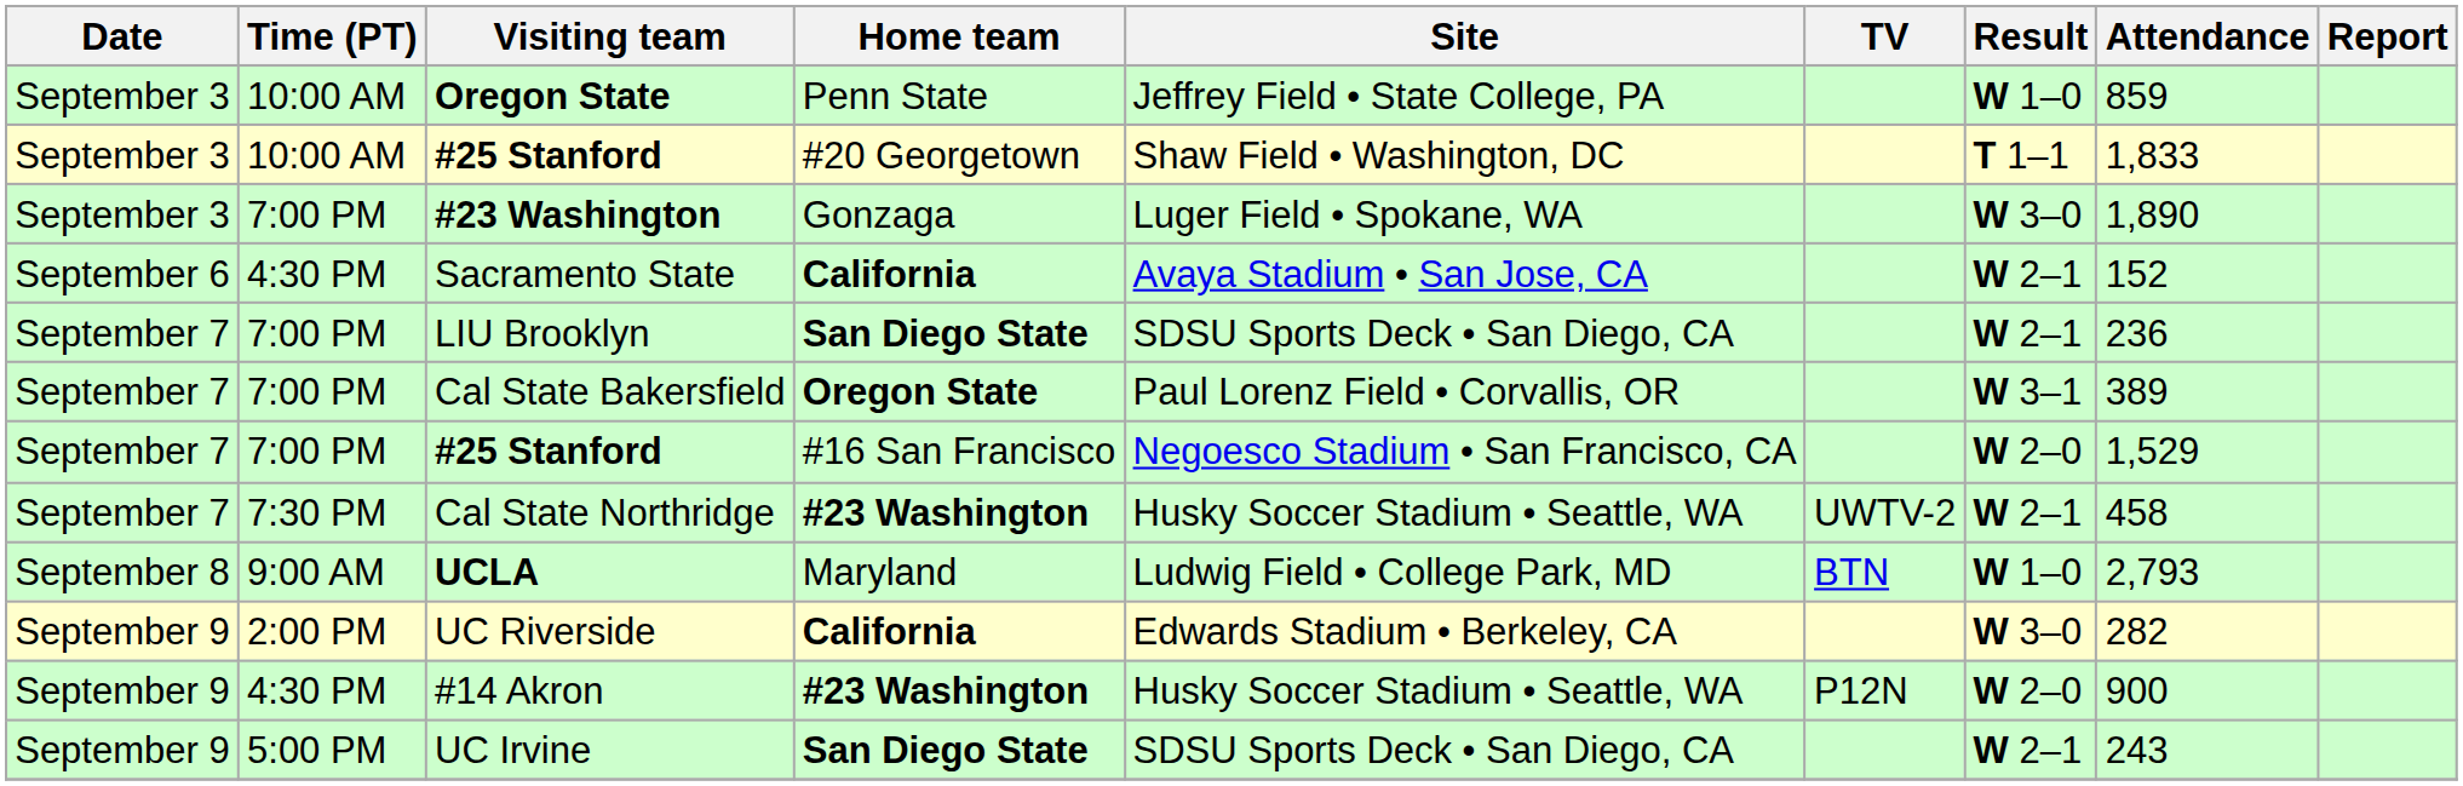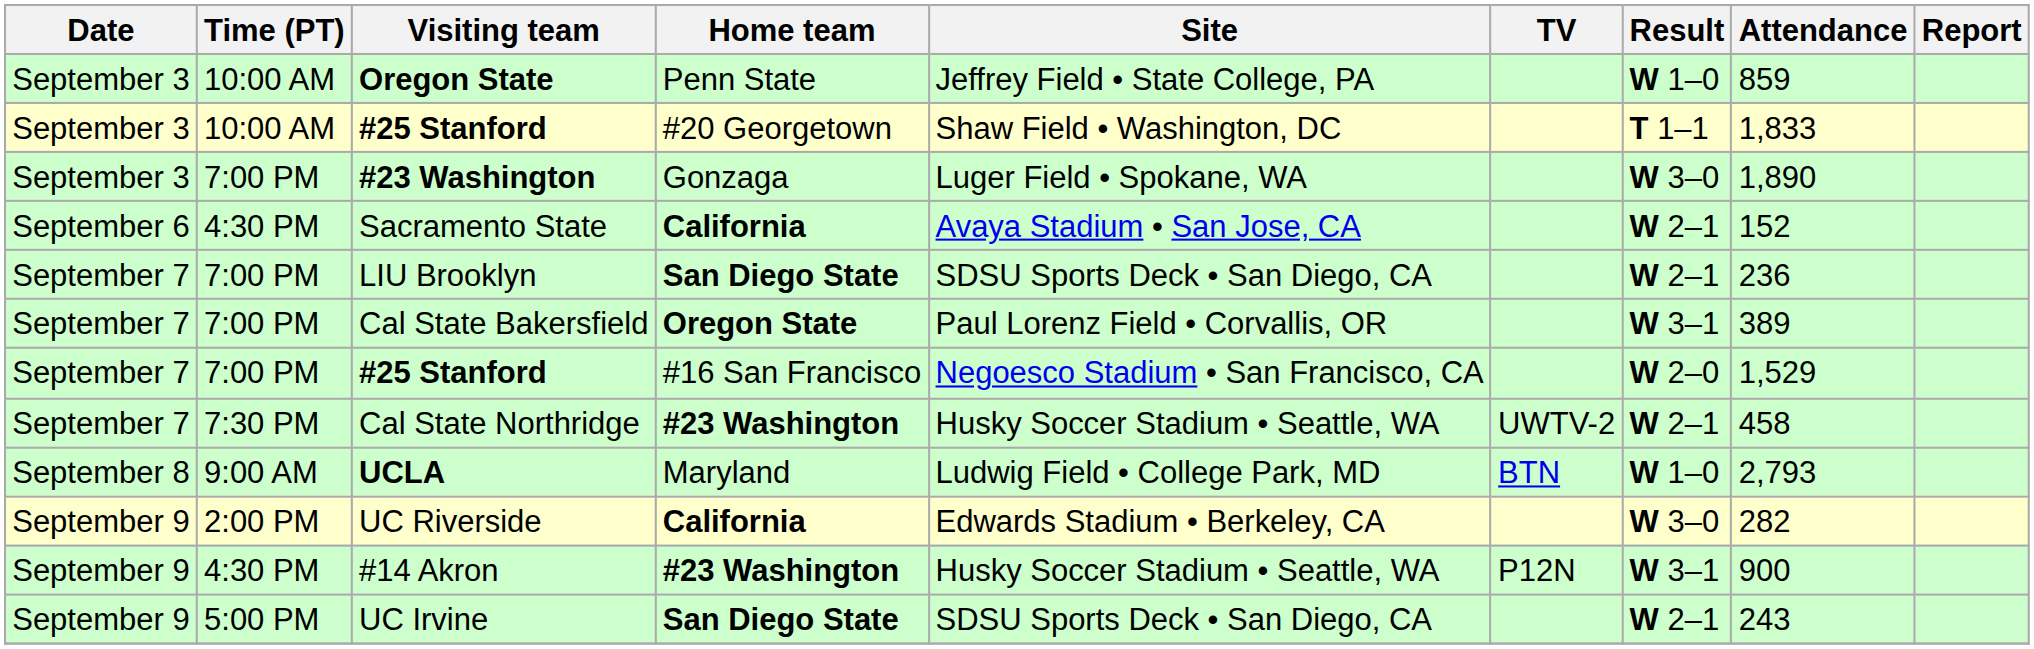 <table class="wikitable" style="font-size:95%;">
 <tr>
 <th>Date</th>
 <th>Time (PT)</th>
 <th>Visiting team</th>
 <th>Home team</th>
 <th>Site</th>
 <th>TV</th>
 <th>Result</th>
 <th>Attendance</th>
 <th>Report</th>
 </tr>
 <tr style="background:#cfc;">
 <td>September 3</td>
 <td>10:00 AM</td>
 <td><strong>Oregon State</strong></td>
 <td>Penn State</td>
 <td>Jeffrey Field • State College, PA</td>
 <td></td>
 <td><strong>W</strong> 1–0</td>
 <td>859</td>
 <td></td>
 </tr>
 <tr style="background:#ffc;">
 <td>September 3</td>
 <td>10:00 AM</td>
 <td><strong>#25 Stanford</strong></td>
 <td>#20 Georgetown</td>
 <td>Shaw Field • Washington, DC</td>
 <td></td>
 <td><strong>T</strong> 1–1 </td>
 <td>1,833</td>
 <td></td>
 </tr>
 <tr style="background:#cfc;">
 <td>September 3</td>
 <td>7:00 PM</td>
 <td><strong>#23 Washington</strong></td>
 <td>Gonzaga</td>
 <td>Luger Field • Spokane, WA</td>
 <td></td>
 <td><strong>W</strong> 3–0</td>
 <td>1,890</td>
 <td></td>
 </tr>
 <tr style="background:#cfc;">
 <td>September 6</td>
 <td>4:30 PM</td>
 <td>Sacramento State</td>
 <td><strong>California</strong></td>
 <td><a href='#'>Avaya Stadium</a> • <a href='#'>San Jose, CA</a></td>
 <td></td>
 <td><strong>W</strong> 2–1</td>
 <td>152</td>
 <td></td>
 </tr>
 <tr style="background:#cfc;">
 <td>September 7</td>
 <td>7:00 PM</td>
 <td>LIU Brooklyn</td>
 <td><strong>San Diego State</strong></td>
 <td>SDSU Sports Deck • San Diego, CA</td>
 <td></td>
 <td><strong>W</strong> 2–1</td>
 <td>236</td>
 <td></td>
 </tr>
 <tr style="background:#cfc;">
 <td>September 7</td>
 <td>7:00 PM</td>
 <td>Cal State Bakersfield</td>
 <td><strong>Oregon State</strong></td>
 <td>Paul Lorenz Field • Corvallis, OR</td>
 <td></td>
 <td><strong>W</strong> 3–1</td>
 <td>389</td>
 <td></td>
 </tr>
 <tr style="background:#cfc;">
 <td>September 7</td>
 <td>7:00 PM</td>
 <td><strong>#25 Stanford</strong></td>
 <td>#16 San Francisco</td>
 <td><a href='#'>Negoesco Stadium</a> • San Francisco, CA</td>
 <td></td>
 <td><strong>W</strong> 2–0</td>
 <td>1,529</td>
 <td></td>
 </tr>
 <tr style="background:#cfc;">
 <td>September 7</td>
 <td>7:30 PM</td>
 <td>Cal State Northridge</td>
 <td><strong>#23 Washington</strong></td>
 <td>Husky Soccer Stadium • Seattle, WA</td>
 <td>UWTV-2</td>
 <td><strong>W</strong> 2–1</td>
 <td>458</td>
 <td></td>
 </tr>
 <tr style="background:#cfc;">
 <td>September 8</td>
 <td>9:00 AM</td>
 <td><strong>UCLA</strong></td>
 <td>Maryland</td>
 <td>Ludwig Field • College Park, MD</td>
 <td><a href='#'>BTN</a></td>
 <td><strong>W</strong> 1–0</td>
 <td>2,793</td>
 <td></td>
 </tr>
 <tr style="background:#ffc;">
 <td>September 9</td>
 <td>2:00 PM</td>
 <td>UC Riverside</td>
 <td><strong>California</strong></td>
 <td>Edwards Stadium • Berkeley, CA</td>
 <td></td>
 <td><strong>W</strong> 3–0</td>
 <td>282</td>
 <td></td>
 </tr>
 <tr style="background:#cfc;">
 <td>September 9</td>
 <td>4:30 PM</td>
 <td>#14 Akron</td>
 <td><strong>#23 Washington</strong></td>
 <td>Husky Soccer Stadium • Seattle, WA</td>
 <td>P12N</td>
-<td><strong>W</strong> 2–0</td>
+<td><strong>W</strong> 3–1</td>
 <td>900</td>
 <td></td>
 </tr>
 <tr style="background:#cfc;">
 <td>September 9</td>
 <td>5:00 PM</td>
 <td>UC Irvine</td>
 <td><strong>San Diego State</strong></td>
 <td>SDSU Sports Deck • San Diego, CA</td>
 <td></td>
 <td><strong>W</strong> 2–1 </td>
 <td>243</td>
 <td></td>
 </tr>
 <tr>
 </tr>
 </table>
